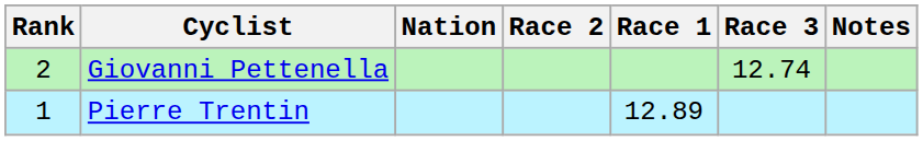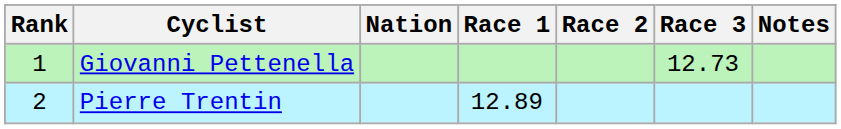 <table class="wikitable sortable" style="text-align:center">
 <tr>
 <th>Rank</th>
 <th>Cyclist</th>
 <th>Nation</th>
+<th>Race 1</th>
 <th>Race 2</th>
-<th>Race 1</th>
 <th>Race 3</th>
 <th>Notes</th>
 </tr>
 <tr bgcolor=bbf3bb>
-<td>2</td>
+<td>1</td>
 <td align=left><a href='#'>Giovanni Pettenella</a></td>
 <td align=left></td>
 <td></td>
 <td></td>
-<td>12.74</td>
+<td>12.73</td>
 <td></td>
 </tr>
 <tr bgcolor=bbf3ff>
-<td>1</td>
+<td>2</td>
 <td align=left><a href='#'>Pierre Trentin</a></td>
 <td align=left></td>
+<td>12.89</td>
 <td></td>
-<td>12.89</td>
 <td></td>
 <td></td>
 </tr>
 </table>
